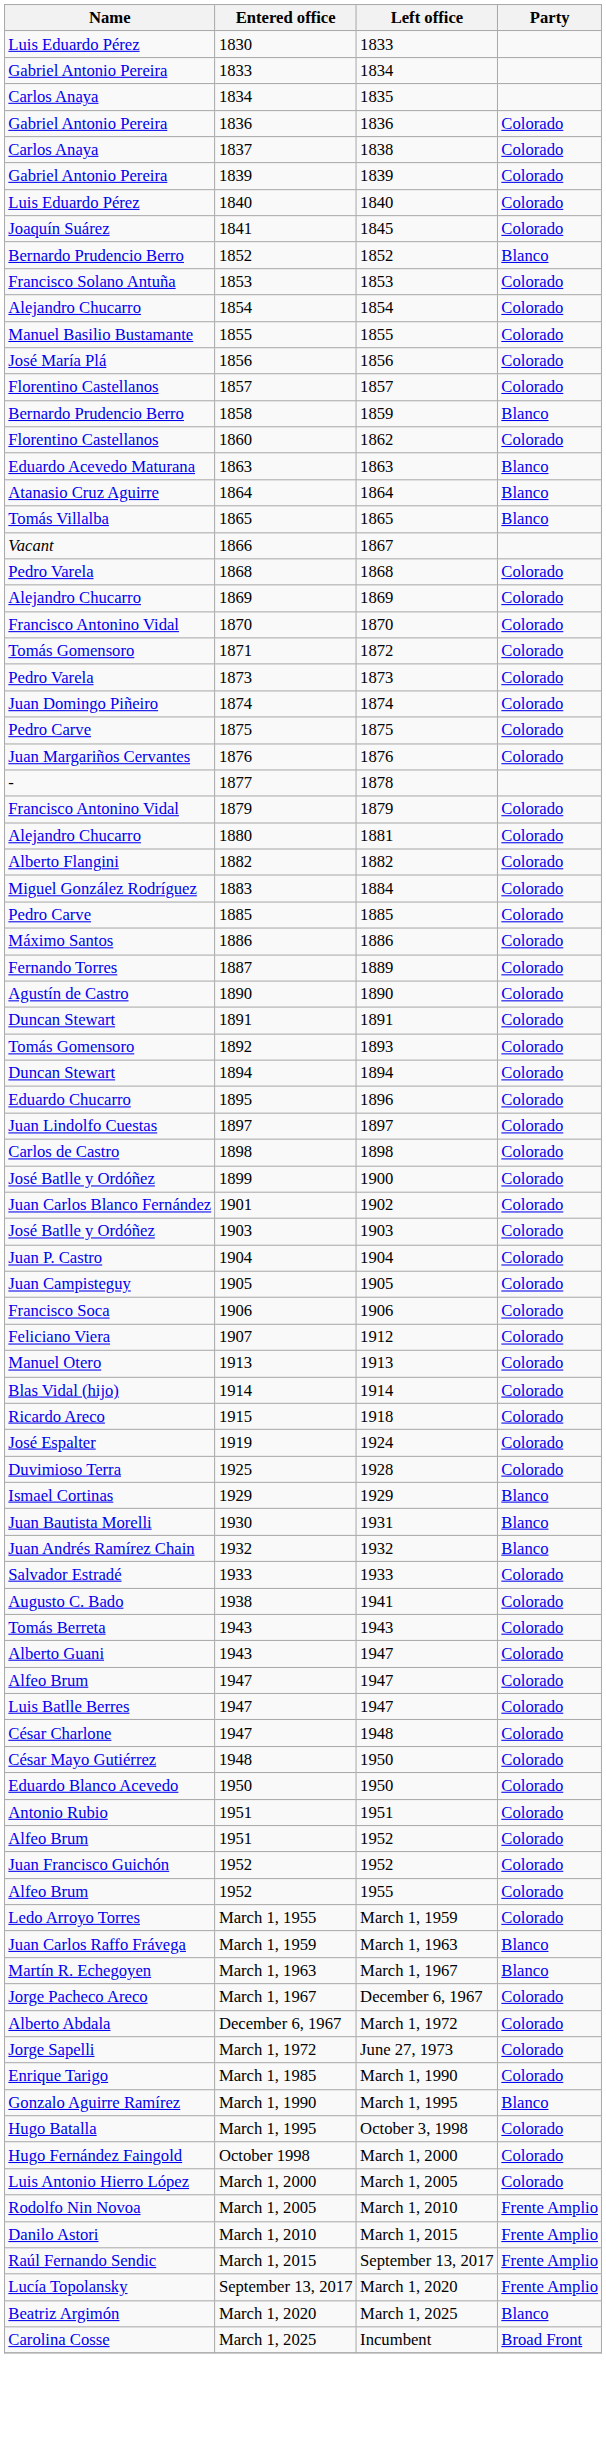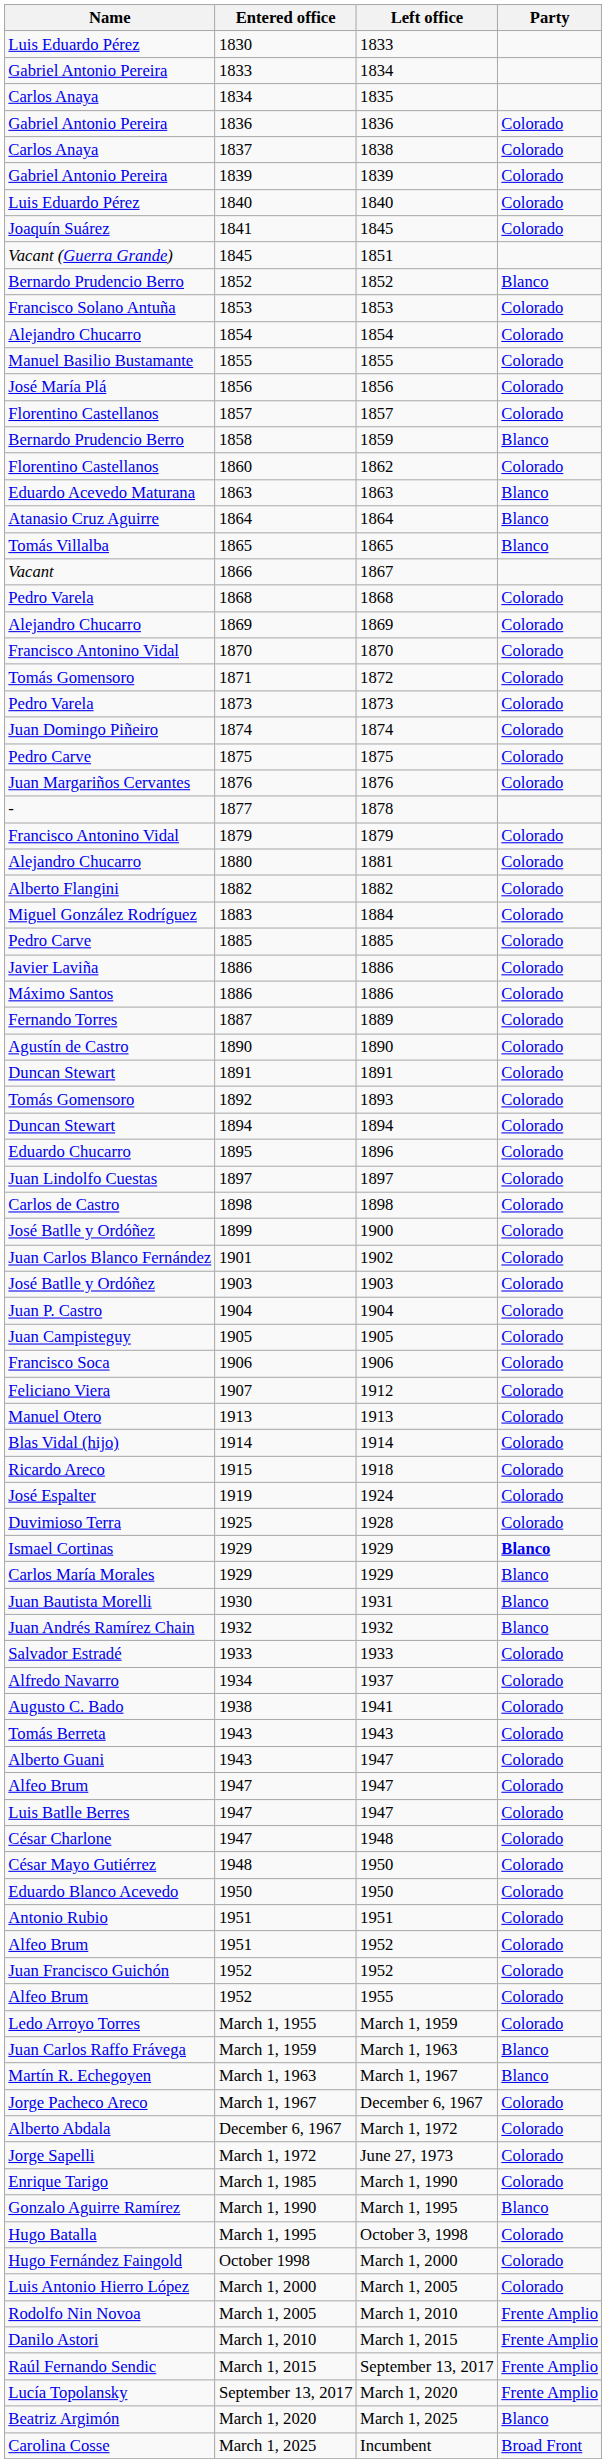 <table class="wikitable">
 <tr>
 <th>Name</th>
 <th>Entered office</th>
 <th>Left office</th>
 <th>Party</th>
 </tr>
 <tr>
 <td><a href='#'>Luis Eduardo Pérez</a></td>
 <td>1830</td>
 <td>1833</td>
 <td></td>
 </tr>
 <tr>
 <td><a href='#'>Gabriel Antonio Pereira</a></td>
 <td>1833</td>
 <td>1834</td>
 <td></td>
 </tr>
 <tr>
 <td><a href='#'>Carlos Anaya</a></td>
 <td>1834</td>
 <td>1835</td>
 <td></td>
 </tr>
 <tr>
 <td><a href='#'>Gabriel Antonio Pereira</a></td>
 <td>1836</td>
 <td>1836</td>
 <td><a href='#'>Colorado</a></td>
 </tr>
 <tr>
 <td><a href='#'>Carlos Anaya</a></td>
 <td>1837</td>
 <td>1838</td>
 <td><a href='#'>Colorado</a></td>
 </tr>
 <tr>
 <td><a href='#'>Gabriel Antonio Pereira</a></td>
 <td>1839</td>
 <td>1839</td>
 <td><a href='#'>Colorado</a></td>
 </tr>
 <tr>
 <td><a href='#'>Luis Eduardo Pérez</a></td>
 <td>1840</td>
 <td>1840</td>
 <td><a href='#'>Colorado</a></td>
 </tr>
 <tr>
 <td><a href='#'>Joaquín Suárez</a></td>
 <td>1841</td>
 <td>1845</td>
 <td><a href='#'>Colorado</a></td>
+</tr>
+<tr>
+<td><em>Vacant (<a href='#'>Guerra Grande</a>)</em></td>
+<td>1845</td>
+<td>1851</td>
+<td></td>
 </tr>
 <tr>
 <td><a href='#'>Bernardo Prudencio Berro</a></td>
 <td>1852</td>
 <td>1852</td>
 <td><a href='#'>Blanco</a></td>
 </tr>
 <tr>
 <td><a href='#'>Francisco Solano Antuña</a></td>
 <td>1853</td>
 <td>1853</td>
 <td><a href='#'>Colorado</a></td>
 </tr>
 <tr>
 <td><a href='#'>Alejandro Chucarro</a></td>
 <td>1854</td>
 <td>1854</td>
 <td><a href='#'>Colorado</a></td>
 </tr>
 <tr>
 <td><a href='#'>Manuel Basilio Bustamante</a></td>
 <td>1855</td>
 <td>1855</td>
 <td><a href='#'>Colorado</a></td>
 </tr>
 <tr>
 <td><a href='#'>José María Plá</a></td>
 <td>1856</td>
 <td>1856</td>
 <td><a href='#'>Colorado</a></td>
 </tr>
 <tr>
 <td><a href='#'>Florentino Castellanos</a></td>
 <td>1857</td>
 <td>1857</td>
 <td><a href='#'>Colorado</a></td>
 </tr>
 <tr>
 <td><a href='#'>Bernardo Prudencio Berro</a></td>
 <td>1858</td>
 <td>1859</td>
 <td><a href='#'>Blanco</a></td>
 </tr>
 <tr>
 <td><a href='#'>Florentino Castellanos</a></td>
 <td>1860</td>
 <td>1862</td>
 <td><a href='#'>Colorado</a></td>
 </tr>
 <tr>
 <td><a href='#'>Eduardo Acevedo Maturana</a></td>
 <td>1863</td>
 <td>1863</td>
 <td><a href='#'>Blanco</a></td>
 </tr>
 <tr>
 <td><a href='#'>Atanasio Cruz Aguirre</a></td>
 <td>1864</td>
 <td>1864</td>
 <td><a href='#'>Blanco</a></td>
 </tr>
 <tr>
 <td><a href='#'>Tomás Villalba</a></td>
 <td>1865</td>
 <td>1865</td>
 <td><a href='#'>Blanco</a></td>
 </tr>
 <tr>
 <td><em>Vacant</em></td>
 <td>1866</td>
 <td>1867</td>
 <td></td>
 </tr>
 <tr>
 <td><a href='#'>Pedro Varela</a></td>
 <td>1868</td>
 <td>1868</td>
 <td><a href='#'>Colorado</a></td>
 </tr>
 <tr>
 <td><a href='#'>Alejandro Chucarro</a></td>
 <td>1869</td>
 <td>1869</td>
 <td><a href='#'>Colorado</a></td>
 </tr>
 <tr>
 <td><a href='#'>Francisco Antonino Vidal</a></td>
 <td>1870</td>
 <td>1870</td>
 <td><a href='#'>Colorado</a></td>
 </tr>
 <tr>
 <td><a href='#'>Tomás Gomensoro</a></td>
 <td>1871</td>
 <td>1872</td>
 <td><a href='#'>Colorado</a></td>
 </tr>
 <tr>
 <td><a href='#'>Pedro Varela</a></td>
 <td>1873</td>
 <td>1873</td>
 <td><a href='#'>Colorado</a></td>
 </tr>
 <tr>
 <td><a href='#'>Juan Domingo Piñeiro</a></td>
 <td>1874</td>
 <td>1874</td>
 <td><a href='#'>Colorado</a></td>
 </tr>
 <tr>
 <td><a href='#'>Pedro Carve</a></td>
 <td>1875</td>
 <td>1875</td>
 <td><a href='#'>Colorado</a></td>
 </tr>
 <tr>
 <td><a href='#'>Juan Margariños Cervantes</a></td>
 <td>1876</td>
 <td>1876</td>
 <td><a href='#'>Colorado</a></td>
 </tr>
 <tr>
 <td>-</td>
 <td>1877</td>
 <td>1878</td>
 <td></td>
 </tr>
 <tr>
 <td><a href='#'>Francisco Antonino Vidal</a></td>
 <td>1879</td>
 <td>1879</td>
 <td><a href='#'>Colorado</a></td>
 </tr>
 <tr>
 <td><a href='#'>Alejandro Chucarro</a></td>
 <td>1880</td>
 <td>1881</td>
 <td><a href='#'>Colorado</a></td>
 </tr>
 <tr>
 <td><a href='#'>Alberto Flangini</a></td>
 <td>1882</td>
 <td>1882</td>
 <td><a href='#'>Colorado</a></td>
 </tr>
 <tr>
 <td><a href='#'>Miguel González Rodríguez</a></td>
 <td>1883</td>
 <td>1884</td>
 <td><a href='#'>Colorado</a></td>
 </tr>
 <tr>
 <td><a href='#'>Pedro Carve</a></td>
 <td>1885</td>
 <td>1885</td>
 <td><a href='#'>Colorado</a></td>
 </tr>
 <tr>
+<td><a href='#'>Javier Laviña</a></td>
+<td>1886</td>
+<td>1886</td>
+<td><a href='#'>Colorado</a></td>
+</tr>
+<tr>
 <td><a href='#'>Máximo Santos</a></td>
 <td>1886</td>
 <td>1886</td>
 <td><a href='#'>Colorado</a></td>
 </tr>
 <tr>
 <td><a href='#'>Fernando Torres</a></td>
 <td>1887</td>
 <td>1889</td>
 <td><a href='#'>Colorado</a></td>
 </tr>
 <tr>
 <td><a href='#'>Agustín de Castro</a></td>
 <td>1890</td>
 <td>1890</td>
 <td><a href='#'>Colorado</a></td>
 </tr>
 <tr>
 <td><a href='#'>Duncan Stewart</a></td>
 <td>1891</td>
 <td>1891</td>
 <td><a href='#'>Colorado</a></td>
 </tr>
 <tr>
 <td><a href='#'>Tomás Gomensoro</a></td>
 <td>1892</td>
 <td>1893</td>
 <td><a href='#'>Colorado</a></td>
 </tr>
 <tr>
 <td><a href='#'>Duncan Stewart</a></td>
 <td>1894</td>
 <td>1894</td>
 <td><a href='#'>Colorado</a></td>
 </tr>
 <tr>
 <td><a href='#'>Eduardo Chucarro</a></td>
 <td>1895</td>
 <td>1896</td>
 <td><a href='#'>Colorado</a></td>
 </tr>
 <tr>
 <td><a href='#'>Juan Lindolfo Cuestas</a></td>
 <td>1897</td>
 <td>1897</td>
 <td><a href='#'>Colorado</a></td>
 </tr>
 <tr>
 <td><a href='#'>Carlos de Castro</a></td>
 <td>1898</td>
 <td>1898</td>
 <td><a href='#'>Colorado</a></td>
 </tr>
 <tr>
 <td><a href='#'>José Batlle y Ordóñez</a></td>
 <td>1899</td>
 <td>1900</td>
 <td><a href='#'>Colorado</a></td>
 </tr>
 <tr>
 <td><a href='#'>Juan Carlos Blanco Fernández</a></td>
 <td>1901</td>
 <td>1902</td>
 <td><a href='#'>Colorado</a></td>
 </tr>
 <tr>
 <td><a href='#'>José Batlle y Ordóñez</a></td>
 <td>1903</td>
 <td>1903</td>
 <td><a href='#'>Colorado</a></td>
 </tr>
 <tr>
 <td><a href='#'>Juan P. Castro</a></td>
 <td>1904</td>
 <td>1904</td>
 <td><a href='#'>Colorado</a></td>
 </tr>
 <tr>
 <td><a href='#'>Juan Campisteguy</a></td>
 <td>1905</td>
 <td>1905</td>
 <td><a href='#'>Colorado</a></td>
 </tr>
 <tr>
 <td><a href='#'>Francisco Soca</a></td>
 <td>1906</td>
 <td>1906</td>
 <td><a href='#'>Colorado</a></td>
 </tr>
 <tr>
 <td><a href='#'>Feliciano Viera</a></td>
 <td>1907</td>
 <td>1912</td>
 <td><a href='#'>Colorado</a></td>
 </tr>
 <tr>
 <td><a href='#'>Manuel Otero</a></td>
 <td>1913</td>
 <td>1913</td>
 <td><a href='#'>Colorado</a></td>
 </tr>
 <tr>
 <td><a href='#'>Blas Vidal (hijo)</a></td>
 <td>1914</td>
 <td>1914</td>
 <td><a href='#'>Colorado</a></td>
 </tr>
 <tr>
 <td><a href='#'>Ricardo Areco</a></td>
 <td>1915</td>
 <td>1918</td>
 <td><a href='#'>Colorado</a></td>
 </tr>
 <tr>
 <td><a href='#'>José Espalter</a></td>
 <td>1919</td>
 <td>1924</td>
 <td><a href='#'>Colorado</a></td>
 </tr>
 <tr>
 <td><a href='#'>Duvimioso Terra</a></td>
 <td>1925</td>
 <td>1928</td>
 <td><a href='#'>Colorado</a></td>
 </tr>
 <tr>
 <td><a href='#'>Ismael Cortinas</a></td>
 <td>1929</td>
 <td>1929</td>
+<td><strong><a href='#'>Blanco</a></strong></td>
+</tr>
+<tr>
+<td><a href='#'>Carlos María Morales</a></td>
+<td>1929</td>
+<td>1929</td>
 <td><a href='#'>Blanco</a></td>
 </tr>
 <tr>
 <td><a href='#'>Juan Bautista Morelli</a></td>
 <td>1930</td>
 <td>1931</td>
 <td><a href='#'>Blanco</a></td>
 </tr>
 <tr>
 <td><a href='#'>Juan Andrés Ramírez Chain</a></td>
 <td>1932</td>
 <td>1932</td>
 <td><a href='#'>Blanco</a></td>
 </tr>
 <tr>
 <td><a href='#'>Salvador Estradé</a></td>
 <td>1933</td>
 <td>1933</td>
+<td><a href='#'>Colorado</a></td>
+</tr>
+<tr>
+<td><a href='#'>Alfredo Navarro</a></td>
+<td>1934</td>
+<td>1937</td>
 <td><a href='#'>Colorado</a></td>
 </tr>
 <tr>
 <td><a href='#'>Augusto C. Bado</a></td>
 <td>1938</td>
 <td>1941</td>
 <td><a href='#'>Colorado</a></td>
 </tr>
 <tr>
 <td><a href='#'>Tomás Berreta</a></td>
 <td>1943</td>
 <td>1943</td>
 <td><a href='#'>Colorado</a></td>
 </tr>
 <tr>
 <td><a href='#'>Alberto Guani</a></td>
 <td>1943</td>
 <td>1947</td>
 <td><a href='#'>Colorado</a></td>
 </tr>
 <tr>
 <td><a href='#'>Alfeo Brum</a></td>
 <td>1947</td>
 <td>1947</td>
 <td><a href='#'>Colorado</a></td>
 </tr>
 <tr>
 <td><a href='#'>Luis Batlle Berres</a></td>
 <td>1947</td>
 <td>1947</td>
 <td><a href='#'>Colorado</a></td>
 </tr>
 <tr>
 <td><a href='#'>César Charlone</a></td>
 <td>1947</td>
 <td>1948</td>
 <td><a href='#'>Colorado</a></td>
 </tr>
 <tr>
 <td><a href='#'>César Mayo Gutiérrez</a></td>
 <td>1948</td>
 <td>1950</td>
 <td><a href='#'>Colorado</a></td>
 </tr>
 <tr>
 <td><a href='#'>Eduardo Blanco Acevedo</a></td>
 <td>1950</td>
 <td>1950</td>
 <td><a href='#'>Colorado</a></td>
 </tr>
 <tr>
 <td><a href='#'>Antonio Rubio</a></td>
 <td>1951</td>
 <td>1951</td>
 <td><a href='#'>Colorado</a></td>
 </tr>
 <tr>
 <td><a href='#'>Alfeo Brum</a></td>
 <td>1951</td>
 <td>1952</td>
 <td><a href='#'>Colorado</a></td>
 </tr>
 <tr>
 <td><a href='#'>Juan Francisco Guichón</a></td>
 <td>1952</td>
 <td>1952</td>
 <td><a href='#'>Colorado</a></td>
 </tr>
 <tr>
 <td><a href='#'>Alfeo Brum</a></td>
 <td>1952</td>
 <td>1955</td>
 <td><a href='#'>Colorado</a></td>
 </tr>
 <tr>
 <td><a href='#'>Ledo Arroyo Torres</a></td>
 <td>March 1, 1955</td>
 <td>March 1, 1959</td>
 <td><a href='#'>Colorado</a></td>
 </tr>
 <tr>
 <td><a href='#'>Juan Carlos Raffo Frávega</a></td>
 <td>March 1, 1959</td>
 <td>March 1, 1963</td>
 <td><a href='#'>Blanco</a></td>
 </tr>
 <tr>
 <td><a href='#'>Martín R. Echegoyen</a></td>
 <td>March 1, 1963</td>
 <td>March 1, 1967</td>
 <td><a href='#'>Blanco</a></td>
 </tr>
 <tr>
 <td><a href='#'>Jorge Pacheco Areco</a></td>
 <td>March 1, 1967</td>
 <td>December 6, 1967</td>
 <td><a href='#'>Colorado</a></td>
 </tr>
 <tr>
 <td><a href='#'>Alberto Abdala</a></td>
 <td>December 6, 1967</td>
 <td>March 1, 1972</td>
 <td><a href='#'>Colorado</a></td>
 </tr>
 <tr>
 <td><a href='#'>Jorge Sapelli</a></td>
 <td>March 1, 1972</td>
 <td>June 27, 1973</td>
 <td><a href='#'>Colorado</a></td>
 </tr>
 <tr>
 <td><a href='#'>Enrique Tarigo</a></td>
 <td>March 1, 1985</td>
 <td>March 1, 1990</td>
 <td><a href='#'>Colorado</a></td>
 </tr>
 <tr>
 <td><a href='#'>Gonzalo Aguirre Ramírez</a></td>
 <td>March 1, 1990</td>
 <td>March 1, 1995</td>
 <td><a href='#'>Blanco</a></td>
 </tr>
 <tr>
 <td><a href='#'>Hugo Batalla</a></td>
 <td>March 1, 1995</td>
 <td>October 3, 1998</td>
 <td><a href='#'>Colorado</a></td>
 </tr>
 <tr>
 <td><a href='#'>Hugo Fernández Faingold</a></td>
 <td>October 1998</td>
 <td>March 1, 2000</td>
 <td><a href='#'>Colorado</a></td>
 </tr>
 <tr>
 <td><a href='#'>Luis Antonio Hierro López</a></td>
 <td>March 1, 2000</td>
 <td>March 1, 2005</td>
 <td><a href='#'>Colorado</a></td>
 </tr>
 <tr>
 <td><a href='#'>Rodolfo Nin Novoa</a></td>
 <td>March 1, 2005</td>
 <td>March 1, 2010</td>
 <td><a href='#'>Frente Amplio</a></td>
 </tr>
 <tr>
 <td><a href='#'>Danilo Astori</a></td>
 <td>March 1, 2010</td>
 <td>March 1, 2015</td>
 <td><a href='#'>Frente Amplio</a></td>
 </tr>
 <tr>
 <td><a href='#'>Raúl Fernando Sendic</a></td>
 <td>March 1, 2015</td>
 <td>September 13, 2017</td>
 <td><a href='#'>Frente Amplio</a></td>
 </tr>
 <tr>
 <td><a href='#'>Lucía Topolansky</a></td>
 <td>September 13, 2017</td>
 <td>March 1, 2020</td>
 <td><a href='#'>Frente Amplio</a></td>
 </tr>
 <tr>
 <td><a href='#'>Beatriz Argimón</a></td>
 <td>March 1, 2020</td>
 <td>March 1, 2025</td>
 <td><a href='#'>Blanco</a></td>
 </tr>
 <tr>
 <td><a href='#'>Carolina Cosse</a></td>
 <td>March 1, 2025</td>
 <td>Incumbent</td>
 <td><a href='#'>Broad Front</a></td>
 </tr>
 <tr>
 </tr>
 </table>
